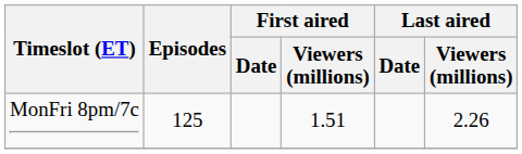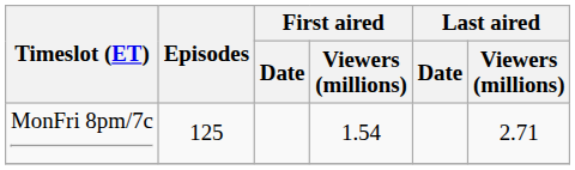 <table class="wikitable" style="text-align: center">
 <tr>
 <th scope="col" rowspan="2">Timeslot (<a href='#'>ET</a>)</th>
 <th scope="col" rowspan="2" colspan="1">Episodes</th>
 <th scope="col" colspan="2">First aired</th>
 <th scope="col" colspan="2">Last aired</th>
 </tr>
 <tr>
 <th scope="col">Date</th>
 <th scope="col">Viewers<br>(millions)</th>
 <th scope="col">Date</th>
 <th scope="col">Viewers<br>(millions)</th>
 </tr>
 <tr>
 <td rowspan="1">MonFri 8pm/7c<hr></td>
 <td>125</td>
 <td></td>
-<td>1.51</td>
+<td>1.54</td>
 <td></td>
-<td>2.26</td>
+<td>2.71</td>
 </tr>
 <tr>
 </tr>
 </table>
